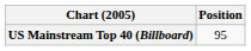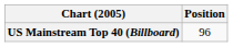 <table class="wikitable plainrowheaders" style="text-align:center">
 <tr>
 <th>Chart (2005)</th>
 <th>Position</th>
 </tr>
 <tr>
 <th scope="row">US Mainstream Top 40 (<em>Billboard</em>)</th>
-<td>95</td>
+<td>96</td>
 </tr>
 </table>
